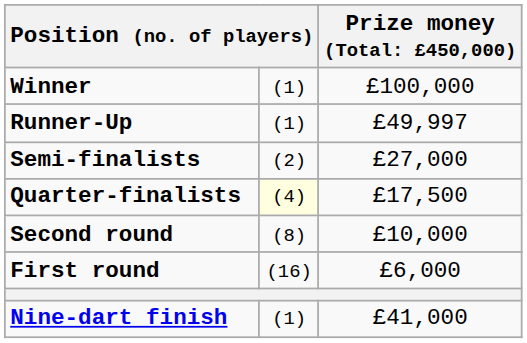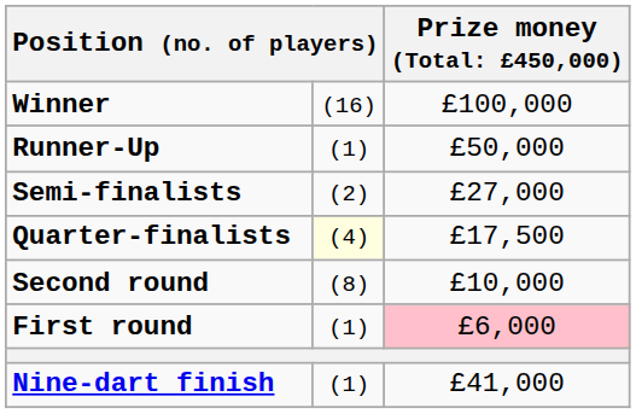 <table class="wikitable">
 <tr>
 <th colspan=2>Position <small>(no. of players)</small></th>
 <th>Prize money<br><small>(Total: £450,000)</small></th>
 </tr>
 <tr>
 <td><strong>Winner</strong></td>
-<td align=center><small>(1)</small></td>
+<td align=center><small>(16)</small></td>
 <td align=center>£100,000</td>
 </tr>
 <tr>
 <td><strong>Runner-Up</strong></td>
 <td align=center><small>(1)</small></td>
-<td align=center>£49,997</td>
+<td align=center>£50,000</td>
 </tr>
 <tr>
 <td><strong>Semi-finalists</strong></td>
 <td align=center><small>(2)</small></td>
 <td align=center>£27,000</td>
 </tr>
 <tr>
 <td><strong>Quarter-finalists</strong></td>
 <td align=center style="background: lightyellow;"><small>(4)</small></td>
 <td align=center>£17,500</td>
 </tr>
 <tr>
 <td><strong>Second round</strong></td>
 <td align=center><small>(8)</small></td>
 <td align=center>£10,000</td>
 </tr>
 <tr>
 <td><strong>First round</strong></td>
-<td align=center><small>(16)</small></td>
-<td align=center>£6,000</td>
+<td align=center><small>(1)</small></td>
+<td align=center style="background: pink;">£6,000</td>
 </tr>
 <tr>
 <th colspan=3></th>
 </tr>
 <tr>
 <td><strong><a href='#'>Nine-dart finish</a></strong></td>
 <td align=center><small>(1)</small></td>
 <td align=center>£41,000</td>
 </tr>
 </table>
